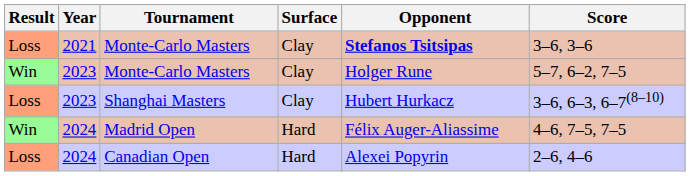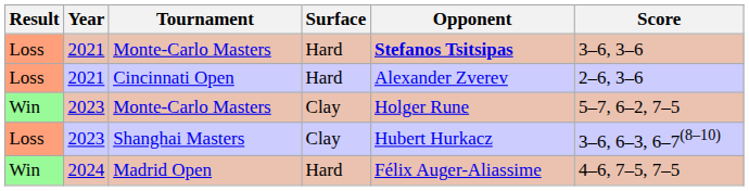 <table class="sortable wikitable">
 <tr>
 <th>Result</th>
 <th>Year</th>
 <th width=160>Tournament</th>
 <th>Surface</th>
 <th width=170>Opponent</th>
 <th class="unsortable" width=140>Score</th>
 </tr>
 <tr bgcolor=EBC2AF>
 <td bgcolor=FFA07A>Loss</td>
 <td><a href='#'>2021</a></td>
 <td><a href='#'>Monte-Carlo Masters</a></td>
-<td>Clay</td>
+<td>Hard</td>
 <td><strong> <a href='#'>Stefanos Tsitsipas</a></strong></td>
 <td>3–6, 3–6</td>
+</tr>
+<tr bgcolor=ccccff>
+<td bgcolor=FFA07A>Loss</td>
+<td><a href='#'>2021</a></td>
+<td><a href='#'>Cincinnati Open</a></td>
+<td>Hard</td>
+<td> <a href='#'>Alexander Zverev</a></td>
+<td>2–6, 3–6</td>
 </tr>
 <tr bgcolor=EBC2AF>
 <td bgcolor=98FB98>Win</td>
 <td><a href='#'>2023</a></td>
 <td><a href='#'>Monte-Carlo Masters</a></td>
 <td>Clay</td>
 <td> <a href='#'>Holger Rune</a></td>
 <td>5–7, 6–2, 7–5</td>
 </tr>
 <tr bgcolor=ccccff>
 <td bgcolor=FFA07A>Loss</td>
 <td><a href='#'>2023</a></td>
 <td><a href='#'>Shanghai Masters</a></td>
 <td>Clay</td>
 <td> <a href='#'>Hubert Hurkacz</a></td>
 <td>3–6, 6–3, 6–7<sup>(8–10)</sup></td>
 </tr>
 <tr bgcolor=EBC2AF>
 <td bgcolor=98fb98>Win</td>
 <td><a href='#'>2024</a></td>
 <td><a href='#'>Madrid Open</a></td>
 <td>Hard</td>
 <td> <a href='#'>Félix Auger-Aliassime</a></td>
 <td>4–6, 7–5, 7–5</td>
 </tr>
-<tr bgcolor=ccccff>
-<td bgcolor=FFA07A>Loss</td>
-<td><a href='#'>2024</a></td>
-<td><a href='#'>Canadian Open</a></td>
-<td>Hard</td>
-<td> <a href='#'>Alexei Popyrin</a></td>
-<td>2–6, 4–6</td>
-</tr>
 </table>
